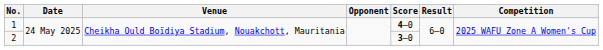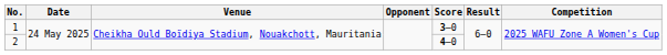 <table class="wikitable sortable">
 <tr>
 <th scope="col">No.</th>
 <th scope="col">Date</th>
 <th scope="col">Venue</th>
 <th scope="col">Opponent</th>
 <th scope="col">Score</th>
 <th scope="col">Result</th>
 <th scope="col">Competition</th>
 </tr>
 <tr>
 <td align="center">1</td>
 <td rowspan=2>24 May 2025</td>
 <td rowspan=2><a href='#'>Cheikha Ould Boïdiya Stadium</a>, <a href='#'>Nouakchott</a>, Mauritania</td>
 <td rowspan=2></td>
-<td align="center"><strong>4</strong>–0</td>
+<td align="center"><strong>3</strong>–0</td>
 <td style="text-align:center" rowspan=2>6–0</td>
 <td rowspan=2><a href='#'>2025 WAFU Zone A Women's Cup</a></td>
 </tr>
 <tr>
 <td align="center">2</td>
-<td align="center"><strong>3</strong>–0</td>
+<td align="center"><strong>4</strong>–0</td>
 </tr>
 </table>
